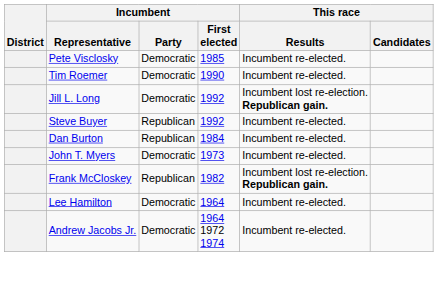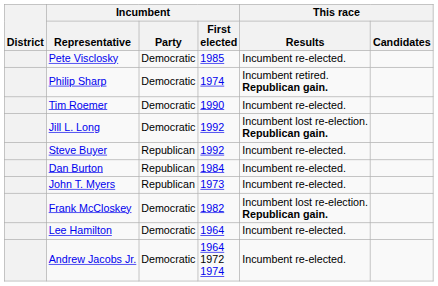 <table class=wikitable>
 <tr valign=bottom>
 <th rowspan=2>District</th>
 <th colspan=3>Incumbent</th>
 <th colspan=2>This race</th>
 </tr>
 <tr valign=bottom>
 <th>Representative</th>
 <th>Party</th>
 <th>First<br>elected</th>
 <th>Results</th>
 <th>Candidates</th>
 </tr>
 <tr>
 <th></th>
 <td><a href='#'>Pete Visclosky</a></td>
 <td>Democratic</td>
 <td><a href='#'>1985</a></td>
 <td>Incumbent re-elected.</td>
+<td nowrap></td>
+</tr>
+<tr>
+<th></th>
+<td><a href='#'>Philip Sharp</a></td>
+<td>Democratic</td>
+<td><a href='#'>1974</a></td>
+<td>Incumbent retired.<br><strong>Republican gain.</strong></td>
 <td nowrap></td>
 </tr>
 <tr>
 <th></th>
 <td><a href='#'>Tim Roemer</a></td>
 <td>Democratic</td>
 <td><a href='#'>1990</a></td>
 <td>Incumbent re-elected.</td>
 <td nowrap></td>
 </tr>
 <tr>
 <th></th>
 <td><a href='#'>Jill L. Long</a></td>
 <td>Democratic</td>
 <td><a href='#'>1992</a></td>
 <td>Incumbent lost re-election.<br><strong>Republican gain.</strong></td>
 <td nowrap></td>
 </tr>
 <tr>
 <th></th>
 <td><a href='#'>Steve Buyer</a></td>
 <td>Republican</td>
 <td><a href='#'>1992</a></td>
 <td>Incumbent re-elected.</td>
 <td nowrap></td>
 </tr>
 <tr>
 <th></th>
 <td><a href='#'>Dan Burton</a></td>
 <td>Republican</td>
 <td><a href='#'>1984</a></td>
 <td>Incumbent re-elected.</td>
 <td nowrap></td>
 </tr>
 <tr>
 <th></th>
 <td><a href='#'>John T. Myers</a></td>
-<td>Democratic</td>
+<td>Republican</td>
 <td><a href='#'>1973</a></td>
 <td>Incumbent re-elected.</td>
 <td nowrap></td>
 </tr>
 <tr>
 <th></th>
 <td><a href='#'>Frank McCloskey</a></td>
-<td>Republican</td>
+<td>Democratic</td>
 <td><a href='#'>1982</a></td>
 <td>Incumbent lost re-election.<br><strong>Republican gain.</strong></td>
 <td nowrap></td>
 </tr>
 <tr>
 <th></th>
 <td><a href='#'>Lee Hamilton</a></td>
 <td>Democratic</td>
 <td><a href='#'>1964</a></td>
 <td>Incumbent re-elected.</td>
 <td nowrap></td>
 </tr>
 <tr>
 <th></th>
 <td><a href='#'>Andrew Jacobs Jr.</a></td>
 <td>Democratic</td>
 <td><a href='#'>1964</a><br>1972 <br><a href='#'>1974</a></td>
 <td>Incumbent re-elected.</td>
 <td nowrap></td>
 </tr>
 </table>
